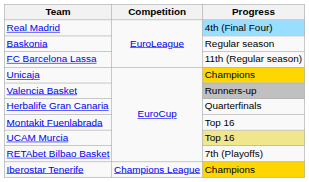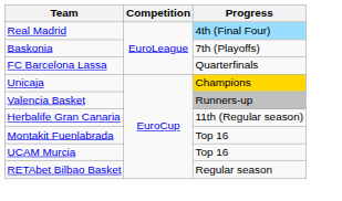 <table class="wikitable">
 <tr>
 <th>Team</th>
 <th>Competition</th>
 <th>Progress</th>
 </tr>
 <tr>
 <td><a href='#'>Real Madrid</a></td>
 <td rowspan="3" align="center"><a href='#'>EuroLeague</a></td>
 <td bgcolor=#97DEFF>4th (Final Four)</td>
 </tr>
 <tr>
 <td><a href='#'>Baskonia</a></td>
-<td>Regular season</td>
+<td>7th (Playoffs)</td>
 </tr>
 <tr>
 <td><a href='#'>FC Barcelona Lassa</a></td>
-<td>11th (Regular season)</td>
+<td>Quarterfinals</td>
 </tr>
 <tr>
 <td><a href='#'>Unicaja</a></td>
 <td rowspan="6" align="center"><a href='#'>EuroCup</a></td>
 <td bgcolor=#FFD700>Champions</td>
 </tr>
 <tr>
 <td><a href='#'>Valencia Basket</a></td>
 <td bgcolor=#C0C0C0>Runners-up</td>
 </tr>
 <tr>
 <td><a href='#'>Herbalife Gran Canaria</a></td>
-<td>Quarterfinals</td>
+<td>11th (Regular season)</td>
 </tr>
 <tr>
 <td><a href='#'>Montakit Fuenlabrada</a></td>
 <td>Top 16</td>
 </tr>
 <tr>
 <td><a href='#'>UCAM Murcia</a></td>
-<td style="background: khaki;">Top 16</td>
+<td>Top 16</td>
 </tr>
 <tr>
 <td><a href='#'>RETAbet Bilbao Basket</a></td>
-<td>7th (Playoffs)</td>
-</tr>
-<tr>
-<td><a href='#'>Iberostar Tenerife</a></td>
-<td align="center"><a href='#'>Champions League</a></td>
-<td bgcolor=#FFD700>Champions</td>
+<td>Regular season</td>
 </tr>
 </table>
